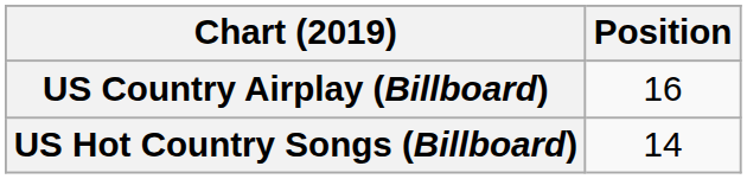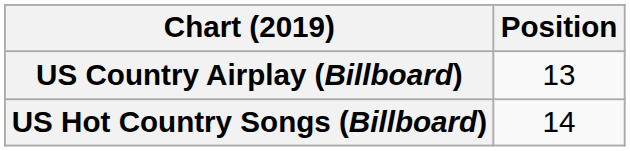 <table class="wikitable sortable plainrowheaders" style="text-align:center">
 <tr>
 <th>Chart (2019)</th>
 <th>Position</th>
 </tr>
 <tr>
 <th scope="row">US Country Airplay (<em>Billboard</em>)</th>
-<td>16</td>
+<td>13</td>
 </tr>
 <tr>
 <th scope="row">US Hot Country Songs (<em>Billboard</em>)</th>
 <td>14</td>
 </tr>
 </table>
